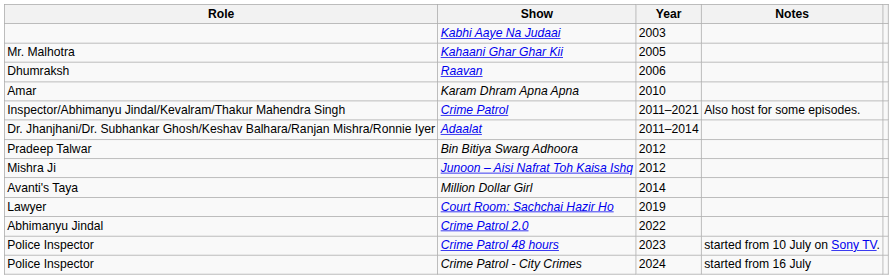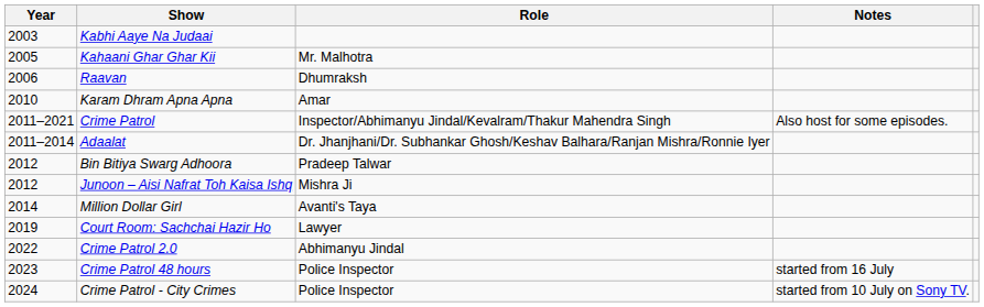 <table class="wikitable sortable plainrowheaders">
 <tr>
+<th scope="col">Year</th>
+<th scope="col">Show</th>
 <th scope="col">Role</th>
-<th scope="col">Show</th>
-<th scope="col">Year</th>
 <th scope="col" class="unsortable">Notes</th>
 <th scope="col" class="unsortable"></th>
 </tr>
 <tr>
+<td>2003</td>
+<td><em><a href='#'>Kabhi Aaye Na Judaai</a></em></td>
 <td></td>
-<td><em><a href='#'>Kabhi Aaye Na Judaai</a></em></td>
-<td>2003</td>
 <td></td>
 <td></td>
 </tr>
 <tr>
+<td>2005</td>
+<td><em><a href='#'>Kahaani Ghar Ghar Kii</a></em></td>
 <td>Mr. Malhotra</td>
-<td><em><a href='#'>Kahaani Ghar Ghar Kii</a></em></td>
-<td>2005</td>
 <td></td>
 <td></td>
 </tr>
 <tr>
+<td>2006</td>
+<td><a href='#'><em>Raavan</em></a></td>
 <td>Dhumraksh</td>
-<td><a href='#'><em>Raavan</em></a></td>
-<td>2006</td>
 <td></td>
 <td></td>
 </tr>
 <tr>
+<td>2010</td>
+<td><em>Karam Dhram Apna Apna</em></td>
 <td>Amar</td>
-<td><em>Karam Dhram Apna Apna</em></td>
-<td>2010</td>
 <td></td>
 <td></td>
 </tr>
 <tr>
+<td>2011–2021</td>
+<td><a href='#'><em>Crime Patrol</em></a></td>
 <td>Inspector/Abhimanyu Jindal/Kevalram/Thakur Mahendra Singh</td>
-<td><a href='#'><em>Crime Patrol</em></a></td>
-<td>2011–2021</td>
 <td>Also host for some episodes.</td>
 <td></td>
 </tr>
 <tr>
+<td>2011–2014</td>
+<td><em><a href='#'>Adaalat</a></em></td>
 <td>Dr. Jhanjhani/Dr. Subhankar Ghosh/Keshav Balhara/Ranjan Mishra/Ronnie Iyer</td>
-<td><em><a href='#'>Adaalat</a></em></td>
-<td>2011–2014</td>
 <td></td>
 <td></td>
 </tr>
 <tr>
+<td>2012</td>
+<td><em>Bin Bitiya Swarg Adhoora</em></td>
 <td>Pradeep Talwar</td>
-<td><em>Bin Bitiya Swarg Adhoora</em></td>
-<td>2012</td>
 <td></td>
 <td></td>
 </tr>
 <tr>
+<td>2012</td>
+<td><em><a href='#'>Junoon – Aisi Nafrat Toh Kaisa Ishq</a></em></td>
 <td>Mishra Ji</td>
-<td><em><a href='#'>Junoon – Aisi Nafrat Toh Kaisa Ishq</a></em></td>
-<td>2012</td>
 <td></td>
 <td></td>
 </tr>
 <tr>
+<td>2014</td>
+<td><em>Million Dollar Girl</em></td>
 <td>Avanti's Taya</td>
-<td><em>Million Dollar Girl</em></td>
-<td>2014</td>
 <td></td>
 <td></td>
 </tr>
 <tr>
+<td>2019</td>
+<td><a href='#'><em>Court Room: Sachchai Hazir Ho</em></a></td>
 <td>Lawyer</td>
-<td><a href='#'><em>Court Room: Sachchai Hazir Ho</em></a></td>
-<td>2019</td>
 <td></td>
 <td></td>
 </tr>
 <tr>
+<td>2022</td>
+<td><em><a href='#'>Crime Patrol 2.0</a></em></td>
 <td>Abhimanyu Jindal</td>
-<td><em><a href='#'>Crime Patrol 2.0</a></em></td>
-<td>2022</td>
 <td></td>
 <td></td>
 </tr>
 <tr>
+<td>2023</td>
+<td><em><a href='#'>Crime Patrol 48 hours</a></em></td>
 <td>Police Inspector</td>
-<td><em><a href='#'>Crime Patrol 48 hours</a></em></td>
-<td>2023</td>
+<td>started from 16 July</td>
+<td></td>
+</tr>
+<tr>
+<td>2024</td>
+<td><em>Crime Patrol - City Crimes</em></td>
+<td>Police Inspector</td>
 <td>started from 10 July on <a href='#'>Sony TV</a>.</td>
 <td></td>
 </tr>
-<tr>
-<td>Police Inspector</td>
-<td><em>Crime Patrol - City Crimes</em></td>
-<td>2024</td>
-<td>started from 16 July</td>
-<td></td>
-</tr>
 </table>
